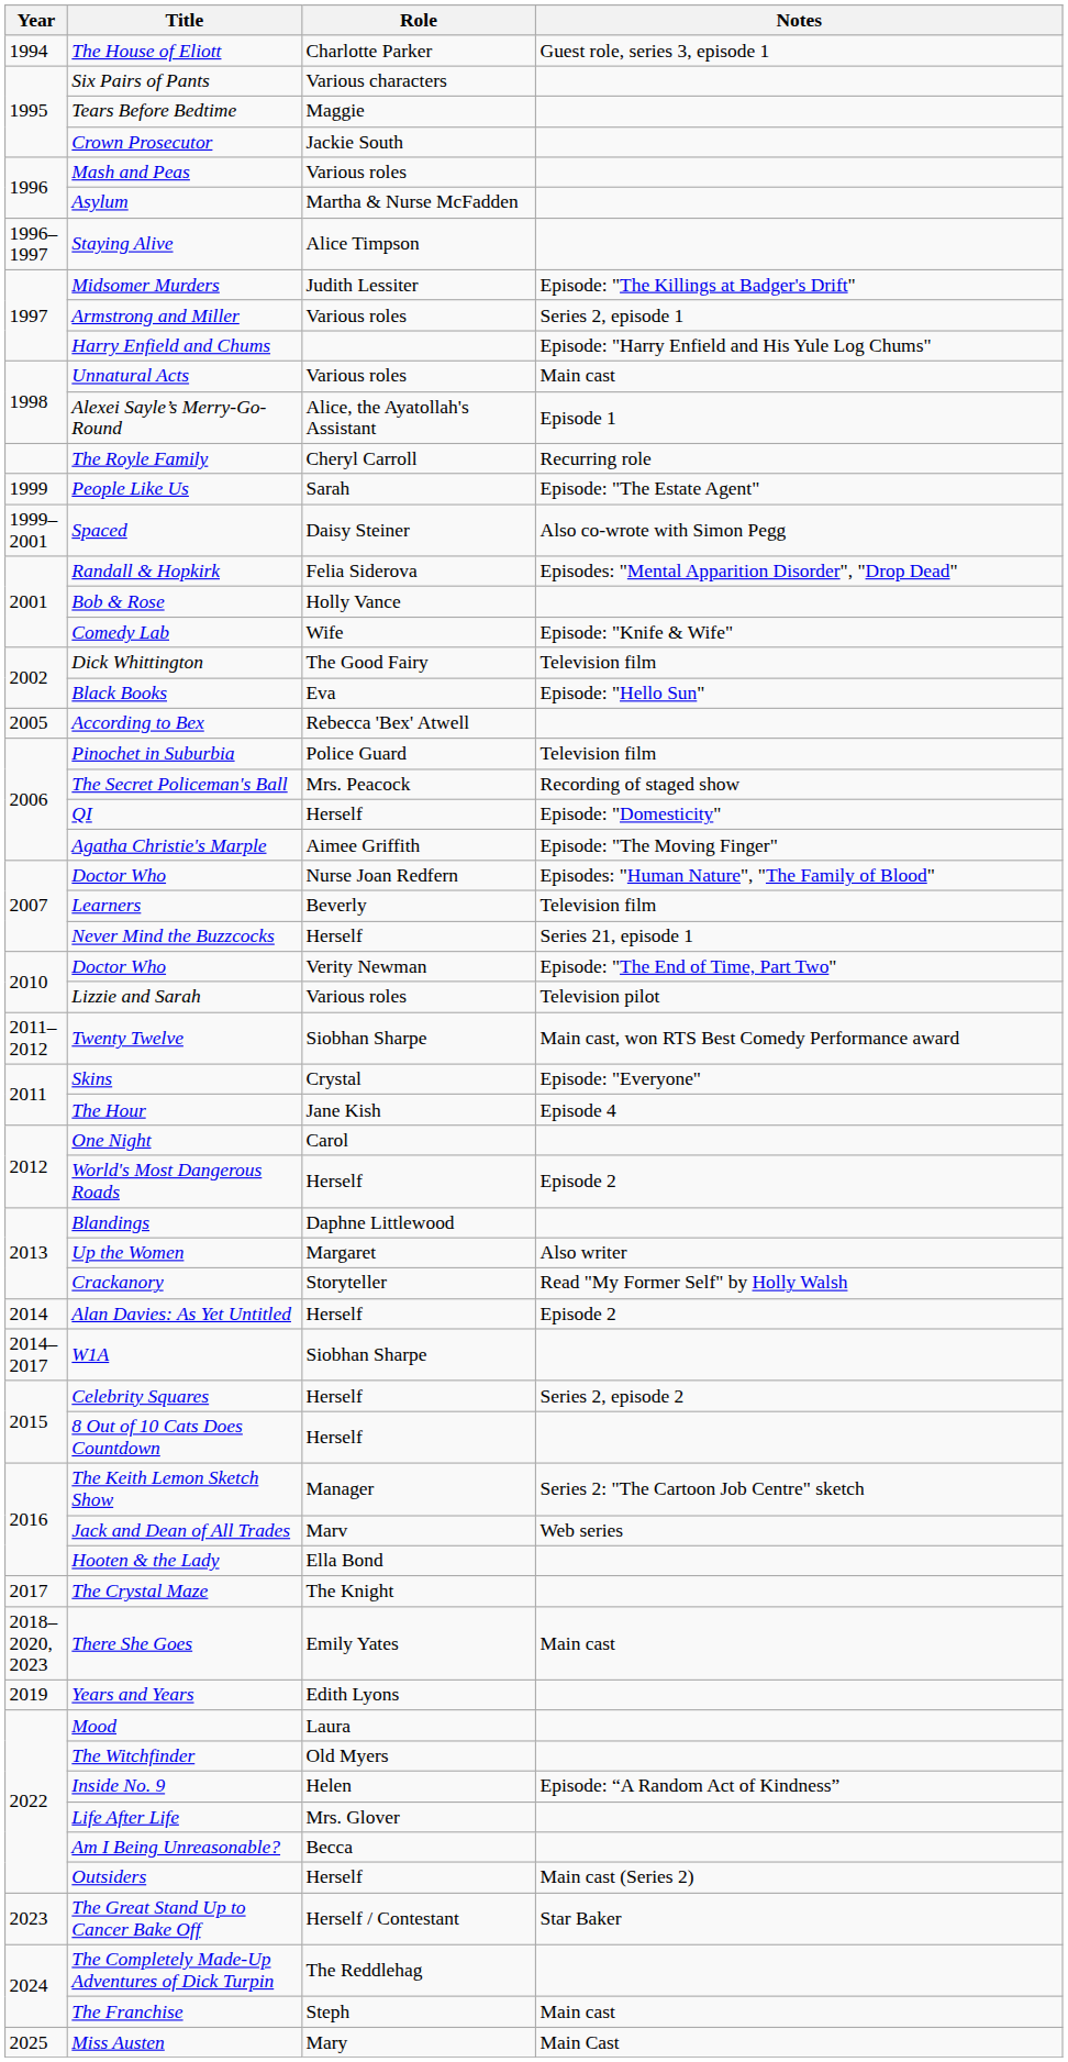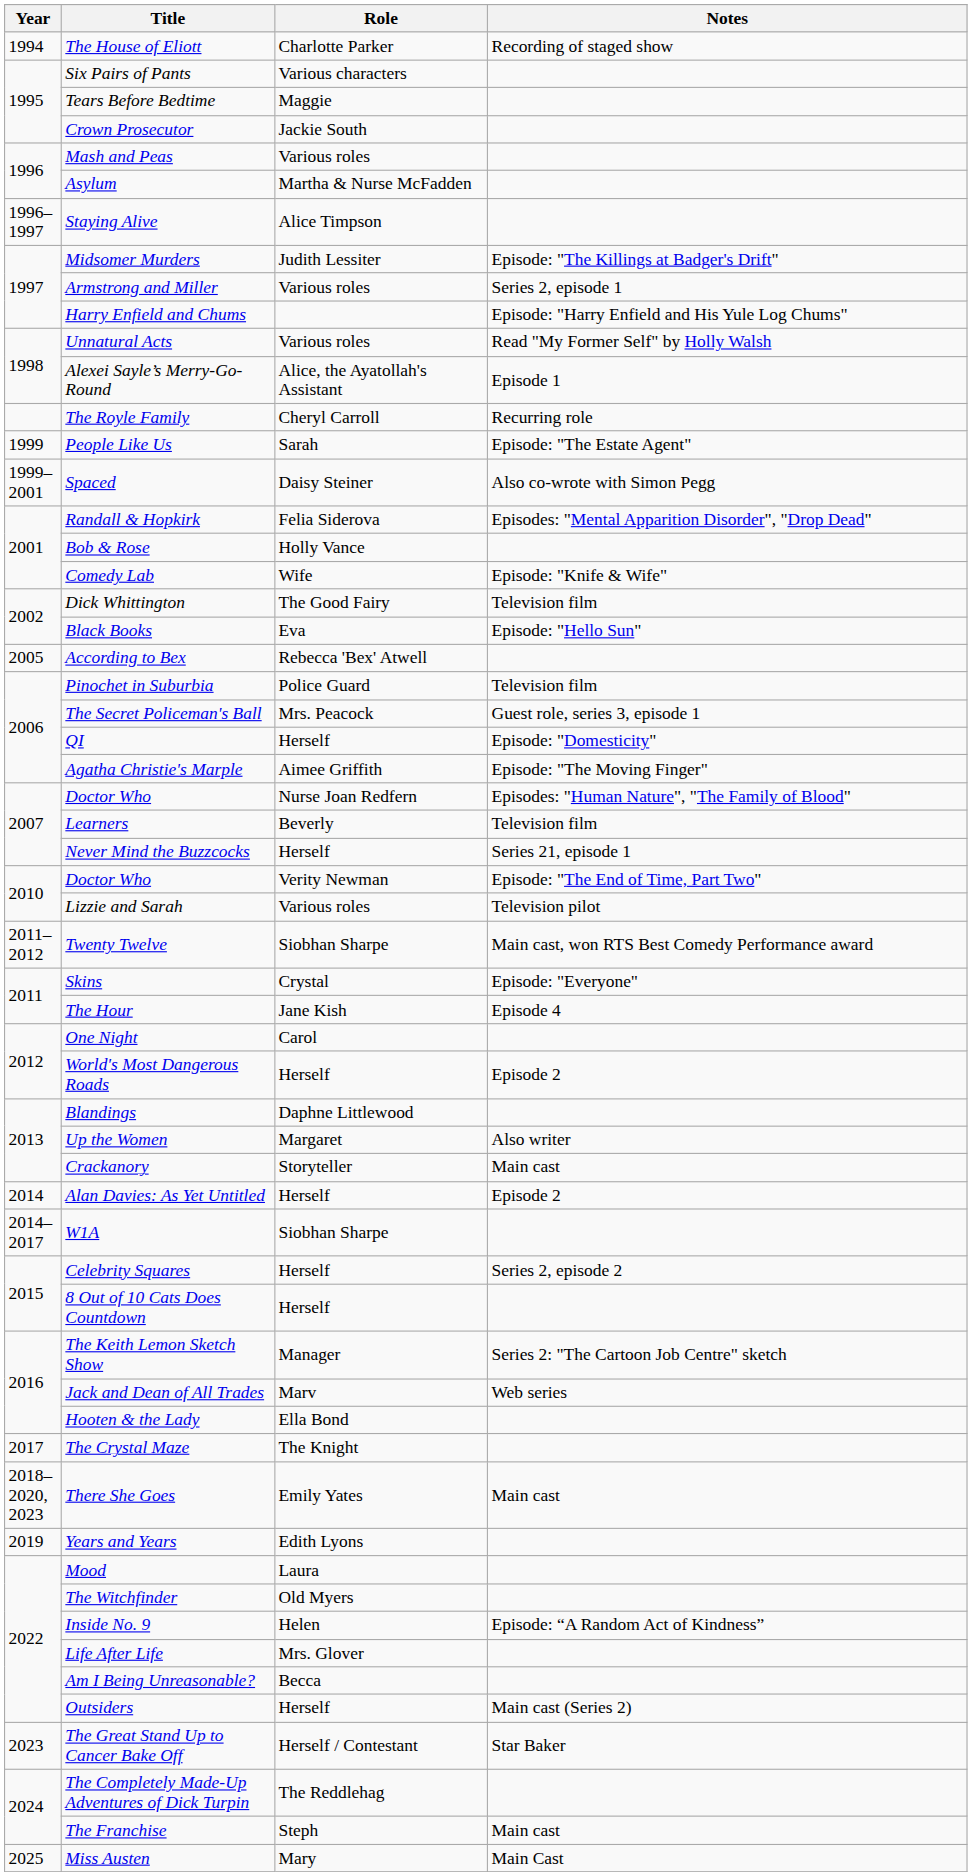 <table class="wikitable sortable" style="width:100%;">
 <tr style="background:#ccc; text-align:center;">
 <th style="width:5%;">Year</th>
 <th style="width:20%;">Title</th>
 <th style="width:20%;">Role</th>
 <th style="width:45%;">Notes</th>
 </tr>
 <tr>
 <td>1994</td>
 <td><em><a href='#'>The House of Eliott</a></em></td>
 <td>Charlotte Parker</td>
-<td>Guest role, series 3, episode 1</td>
+<td>Recording of staged show</td>
 </tr>
 <tr>
 <td rowspan="3">1995</td>
 <td><em>Six Pairs of Pants</em></td>
 <td>Various characters</td>
 <td></td>
 </tr>
 <tr>
 <td><em>Tears Before Bedtime</em></td>
 <td>Maggie</td>
 <td></td>
 </tr>
 <tr>
 <td><em><a href='#'>Crown Prosecutor</a></em></td>
 <td>Jackie South</td>
 <td></td>
 </tr>
 <tr>
 <td rowspan="2">1996</td>
 <td><em><a href='#'>Mash and Peas</a></em></td>
 <td>Various roles</td>
 <td></td>
 </tr>
 <tr>
 <td><em><a href='#'>Asylum</a></em></td>
 <td>Martha & Nurse McFadden</td>
 <td></td>
 </tr>
 <tr>
 <td>1996–1997</td>
 <td><em><a href='#'>Staying Alive</a></em></td>
 <td>Alice Timpson</td>
 <td></td>
 </tr>
 <tr>
 <td rowspan="3">1997</td>
 <td><em><a href='#'>Midsomer Murders</a></em></td>
 <td>Judith Lessiter</td>
 <td>Episode: "<a href='#'>The Killings at Badger's Drift</a>"</td>
 </tr>
 <tr>
 <td><em><a href='#'>Armstrong and Miller</a></em></td>
 <td>Various roles</td>
 <td>Series 2, episode 1</td>
 </tr>
 <tr>
 <td><em><a href='#'>Harry Enfield and Chums</a></em></td>
 <td></td>
 <td>Episode: "Harry Enfield and His Yule Log Chums"</td>
 </tr>
 <tr>
 <td rowspan="2">1998</td>
 <td><em><a href='#'>Unnatural Acts</a></em></td>
 <td>Various roles</td>
-<td>Main cast</td>
+<td>Read "My Former Self" by <a href='#'>Holly Walsh</a></td>
 </tr>
 <tr>
 <td><em>Alexei Sayle’s Merry-Go-Round</em></td>
 <td>Alice, the Ayatollah's Assistant</td>
 <td>Episode 1</td>
 </tr>
 <tr>
 <td rowspan="1"></td>
 <td><em><a href='#'>The Royle Family</a></em></td>
 <td>Cheryl Carroll</td>
 <td>Recurring role</td>
 </tr>
 <tr>
 <td>1999</td>
 <td><em><a href='#'>People Like Us</a></em></td>
 <td>Sarah</td>
 <td>Episode: "The Estate Agent"</td>
 </tr>
 <tr>
 <td>1999–2001</td>
 <td><em><a href='#'>Spaced</a></em></td>
 <td>Daisy Steiner</td>
 <td>Also  co-wrote with Simon Pegg</td>
 </tr>
 <tr>
 <td rowspan="3">2001</td>
 <td><em><a href='#'>Randall & Hopkirk</a></em></td>
 <td>Felia Siderova</td>
 <td>Episodes: "<a href='#'>Mental Apparition Disorder</a>", "<a href='#'>Drop Dead</a>"</td>
 </tr>
 <tr>
 <td><em><a href='#'>Bob & Rose</a></em></td>
 <td>Holly Vance</td>
 <td></td>
 </tr>
 <tr>
 <td><em><a href='#'>Comedy Lab</a></em></td>
 <td>Wife</td>
 <td>Episode: "Knife & Wife"</td>
 </tr>
 <tr>
 <td rowspan="2">2002</td>
 <td><em>Dick Whittington</em></td>
 <td>The Good Fairy</td>
 <td>Television film</td>
 </tr>
 <tr>
 <td><em><a href='#'>Black Books</a></em></td>
 <td>Eva</td>
 <td>Episode: "<a href='#'>Hello Sun</a>"</td>
 </tr>
 <tr>
 <td>2005</td>
 <td><em><a href='#'>According to Bex</a></em></td>
 <td>Rebecca 'Bex' Atwell</td>
 <td></td>
 </tr>
 <tr>
 <td rowspan="4">2006</td>
 <td><em><a href='#'>Pinochet in Suburbia</a></em></td>
 <td>Police Guard</td>
 <td>Television film</td>
 </tr>
 <tr>
 <td><em><a href='#'>The Secret Policeman's Ball</a></em></td>
 <td>Mrs. Peacock</td>
-<td>Recording of staged show</td>
+<td>Guest role, series 3, episode 1</td>
 </tr>
 <tr>
 <td><em><a href='#'>QI</a></em></td>
 <td>Herself</td>
 <td>Episode: "<a href='#'>Domesticity</a>"</td>
 </tr>
 <tr>
 <td><em><a href='#'>Agatha Christie's Marple</a></em></td>
 <td>Aimee Griffith</td>
 <td>Episode: "The Moving Finger"</td>
 </tr>
 <tr>
 <td rowspan="3">2007</td>
 <td><em><a href='#'>Doctor Who</a></em></td>
 <td>Nurse Joan Redfern</td>
 <td>Episodes: "<a href='#'>Human Nature</a>", "<a href='#'>The Family of Blood</a>"</td>
 </tr>
 <tr>
 <td><em><a href='#'>Learners</a></em></td>
 <td>Beverly</td>
 <td>Television film</td>
 </tr>
 <tr>
 <td><em><a href='#'>Never Mind the Buzzcocks</a></em></td>
 <td>Herself</td>
 <td>Series 21, episode 1</td>
 </tr>
 <tr>
 <td rowspan="2">2010</td>
 <td><em><a href='#'>Doctor Who</a></em></td>
 <td>Verity Newman</td>
 <td>Episode: "<a href='#'>The End of Time, Part Two</a>"</td>
 </tr>
 <tr>
 <td><em>Lizzie and Sarah</em></td>
 <td>Various roles</td>
 <td>Television pilot</td>
 </tr>
 <tr>
 <td>2011–2012</td>
 <td><em><a href='#'>Twenty Twelve</a></em></td>
 <td>Siobhan Sharpe</td>
 <td>Main cast, won RTS Best Comedy Performance award</td>
 </tr>
 <tr>
 <td rowspan="2">2011</td>
 <td><em><a href='#'>Skins</a></em></td>
 <td>Crystal</td>
 <td>Episode: "Everyone"</td>
 </tr>
 <tr>
 <td><em><a href='#'>The Hour</a></em></td>
 <td>Jane Kish</td>
 <td>Episode 4</td>
 </tr>
 <tr>
 <td rowspan="2">2012</td>
 <td><em><a href='#'>One Night</a></em></td>
 <td>Carol</td>
 <td></td>
 </tr>
 <tr>
 <td><em><a href='#'>World's Most Dangerous Roads</a></em></td>
 <td>Herself</td>
 <td>Episode 2</td>
 </tr>
 <tr>
 <td rowspan="3">2013</td>
 <td><em><a href='#'>Blandings</a></em></td>
 <td>Daphne Littlewood</td>
 <td></td>
 </tr>
 <tr>
 <td><em><a href='#'>Up the Women</a></em></td>
 <td>Margaret</td>
 <td>Also writer</td>
 </tr>
 <tr>
 <td><em><a href='#'>Crackanory</a></em></td>
 <td>Storyteller</td>
-<td>Read "My Former Self" by <a href='#'>Holly Walsh</a></td>
+<td>Main cast</td>
 </tr>
 <tr>
 <td>2014</td>
 <td><em><a href='#'>Alan Davies: As Yet Untitled</a></em></td>
 <td>Herself</td>
 <td>Episode 2</td>
 </tr>
 <tr>
 <td>2014–2017</td>
 <td><em><a href='#'>W1A</a></em></td>
 <td>Siobhan Sharpe</td>
 <td></td>
 </tr>
 <tr>
 <td rowspan="2">2015</td>
 <td><em><a href='#'>Celebrity Squares</a></em></td>
 <td>Herself</td>
 <td>Series 2, episode 2</td>
 </tr>
 <tr>
 <td><em><a href='#'>8 Out of 10 Cats Does Countdown</a></em></td>
 <td>Herself</td>
 <td></td>
 </tr>
 <tr>
 <td rowspan="3">2016</td>
 <td><em><a href='#'>The Keith Lemon Sketch Show</a></em></td>
 <td>Manager</td>
 <td>Series 2: "The Cartoon Job Centre" sketch</td>
 </tr>
 <tr>
 <td><em><a href='#'>Jack and Dean of All Trades</a></em></td>
 <td>Marv</td>
 <td>Web series</td>
 </tr>
 <tr>
 <td><em><a href='#'>Hooten & the Lady</a></em></td>
 <td>Ella Bond</td>
 <td></td>
 </tr>
 <tr>
 <td>2017</td>
 <td><em><a href='#'>The Crystal Maze</a></em></td>
 <td>The Knight</td>
 <td></td>
 </tr>
 <tr>
 <td>2018–2020, 2023</td>
 <td><em><a href='#'>There She Goes</a></em></td>
 <td>Emily Yates</td>
 <td>Main cast</td>
 </tr>
 <tr>
 <td>2019</td>
 <td><em><a href='#'>Years and Years</a></em></td>
 <td>Edith Lyons</td>
 <td></td>
 </tr>
 <tr>
 <td rowspan="6">2022</td>
 <td><em><a href='#'>Mood</a></em></td>
 <td>Laura</td>
 <td></td>
 </tr>
 <tr>
 <td><em><a href='#'>The Witchfinder</a></em></td>
 <td>Old Myers</td>
 <td></td>
 </tr>
 <tr>
 <td><em><a href='#'>Inside No. 9</a></em></td>
 <td>Helen</td>
 <td>Episode: “A Random Act of Kindness”</td>
 </tr>
 <tr>
 <td><em><a href='#'>Life After Life</a></em></td>
 <td>Mrs. Glover</td>
 <td></td>
 </tr>
 <tr>
 <td><em><a href='#'>Am I Being Unreasonable?</a></em></td>
 <td>Becca</td>
 <td></td>
 </tr>
 <tr>
 <td><em><a href='#'>Outsiders</a></em></td>
 <td>Herself</td>
 <td>Main cast (Series 2)</td>
 </tr>
 <tr>
 <td>2023</td>
 <td><em><a href='#'>The Great Stand Up to Cancer Bake Off</a></em></td>
 <td>Herself / Contestant</td>
 <td>Star Baker</td>
 </tr>
 <tr>
 <td rowspan="2">2024</td>
 <td><em><a href='#'>The Completely Made-Up Adventures of Dick Turpin</a></em></td>
 <td>The Reddlehag</td>
 <td></td>
 </tr>
 <tr>
 <td><em><a href='#'>The Franchise</a></em></td>
 <td>Steph</td>
 <td>Main cast</td>
 </tr>
 <tr>
 <td>2025</td>
 <td><em><a href='#'>Miss Austen</a></em></td>
 <td>Mary</td>
 <td>Main Cast</td>
 </tr>
 </table>
